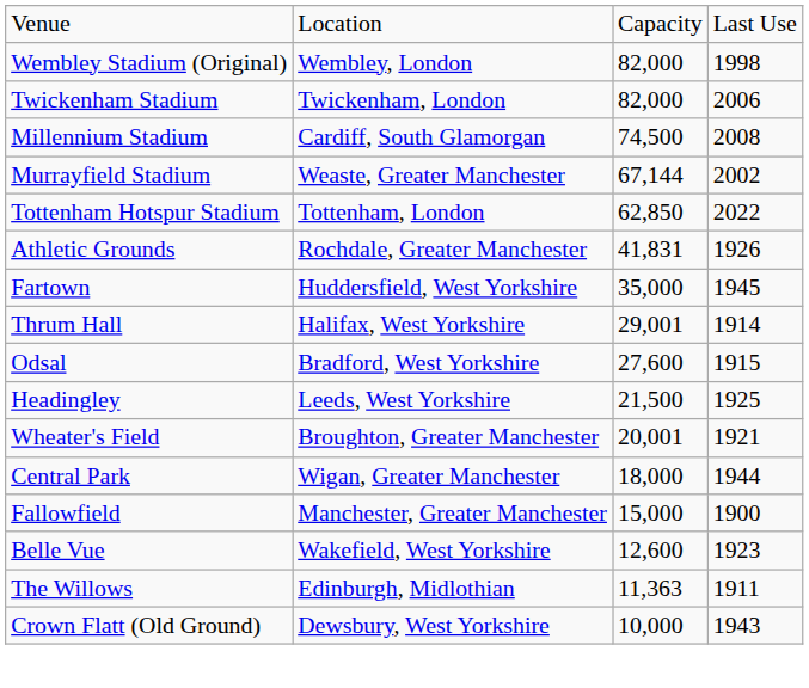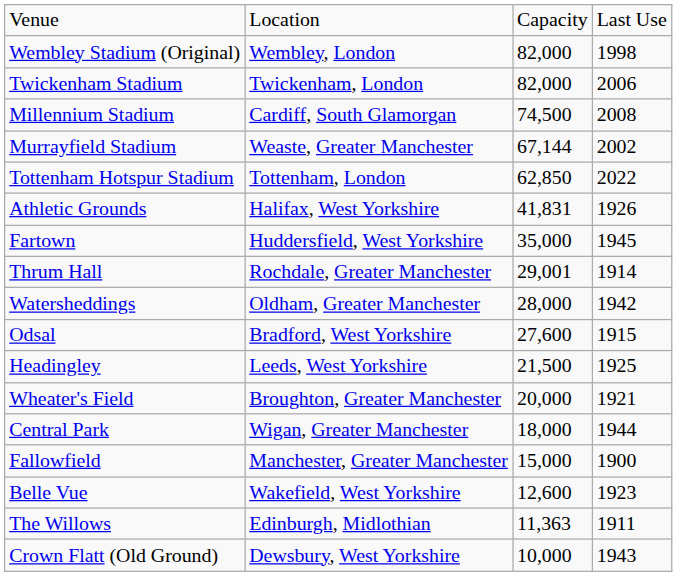 <table class="wikitable">
 <tr>
 <td>Venue</td>
 <td>Location</td>
 <td>Capacity</td>
 <td>Last Use</td>
 </tr>
 <tr>
 <td><a href='#'>Wembley Stadium</a> (Original)</td>
 <td><a href='#'>Wembley</a>, <a href='#'>London</a></td>
 <td>82,000</td>
 <td>1998</td>
 </tr>
 <tr>
 <td><a href='#'>Twickenham Stadium</a></td>
 <td><a href='#'>Twickenham</a>, <a href='#'>London</a></td>
 <td>82,000</td>
 <td>2006</td>
 </tr>
 <tr>
 <td><a href='#'>Millennium Stadium</a></td>
 <td><a href='#'>Cardiff</a>, <a href='#'>South Glamorgan</a></td>
 <td>74,500</td>
 <td>2008</td>
 </tr>
 <tr>
 <td><a href='#'>Murrayfield Stadium</a></td>
 <td><a href='#'>Weaste</a>, <a href='#'>Greater Manchester</a></td>
 <td>67,144</td>
 <td>2002</td>
 </tr>
 <tr>
 <td><a href='#'>Tottenham Hotspur Stadium</a></td>
 <td><a href='#'>Tottenham</a>, <a href='#'>London</a></td>
 <td>62,850</td>
 <td>2022</td>
 </tr>
 <tr>
 <td><a href='#'>Athletic Grounds</a></td>
-<td><a href='#'>Rochdale</a>, <a href='#'>Greater Manchester</a></td>
+<td><a href='#'>Halifax</a>, <a href='#'>West Yorkshire</a></td>
 <td>41,831</td>
 <td>1926</td>
 </tr>
 <tr>
 <td><a href='#'>Fartown</a></td>
 <td><a href='#'>Huddersfield</a>, <a href='#'>West Yorkshire</a></td>
 <td>35,000</td>
 <td>1945</td>
 </tr>
 <tr>
 <td><a href='#'>Thrum Hall</a></td>
-<td><a href='#'>Halifax</a>, <a href='#'>West Yorkshire</a></td>
+<td><a href='#'>Rochdale</a>, <a href='#'>Greater Manchester</a></td>
 <td>29,001</td>
 <td>1914</td>
+</tr>
+<tr>
+<td><a href='#'>Watersheddings</a></td>
+<td><a href='#'>Oldham</a>, <a href='#'>Greater Manchester</a></td>
+<td>28,000</td>
+<td>1942</td>
 </tr>
 <tr>
 <td><a href='#'>Odsal</a></td>
 <td><a href='#'>Bradford</a>, <a href='#'>West Yorkshire</a></td>
 <td>27,600</td>
 <td>1915</td>
 </tr>
 <tr>
 <td><a href='#'>Headingley</a></td>
 <td><a href='#'>Leeds</a>, <a href='#'>West Yorkshire</a></td>
 <td>21,500</td>
 <td>1925</td>
 </tr>
 <tr>
 <td><a href='#'>Wheater's Field</a></td>
 <td><a href='#'>Broughton</a>, <a href='#'>Greater Manchester</a></td>
-<td>20,001</td>
+<td>20,000</td>
 <td>1921</td>
 </tr>
 <tr>
 <td><a href='#'>Central Park</a></td>
 <td><a href='#'>Wigan</a>, <a href='#'>Greater Manchester</a></td>
 <td>18,000</td>
 <td>1944</td>
 </tr>
 <tr>
 <td><a href='#'>Fallowfield</a></td>
 <td><a href='#'>Manchester</a>, <a href='#'>Greater Manchester</a></td>
 <td>15,000</td>
 <td>1900</td>
 </tr>
 <tr>
 <td><a href='#'>Belle Vue</a></td>
 <td><a href='#'>Wakefield</a>, <a href='#'>West Yorkshire</a></td>
 <td>12,600</td>
 <td>1923</td>
 </tr>
 <tr>
 <td><a href='#'>The Willows</a></td>
 <td><a href='#'>Edinburgh</a>, <a href='#'>Midlothian</a></td>
 <td>11,363</td>
 <td>1911</td>
 </tr>
 <tr>
 <td><a href='#'>Crown Flatt</a> (Old Ground)</td>
 <td><a href='#'>Dewsbury</a>, <a href='#'>West Yorkshire</a></td>
 <td>10,000</td>
 <td>1943</td>
 </tr>
 </table>
